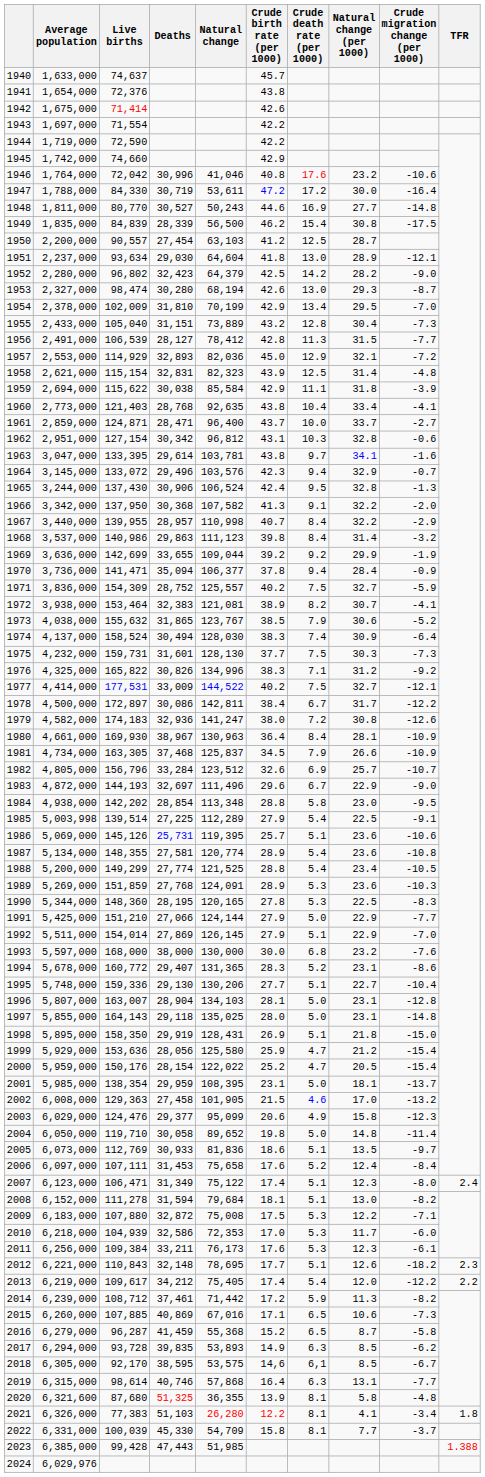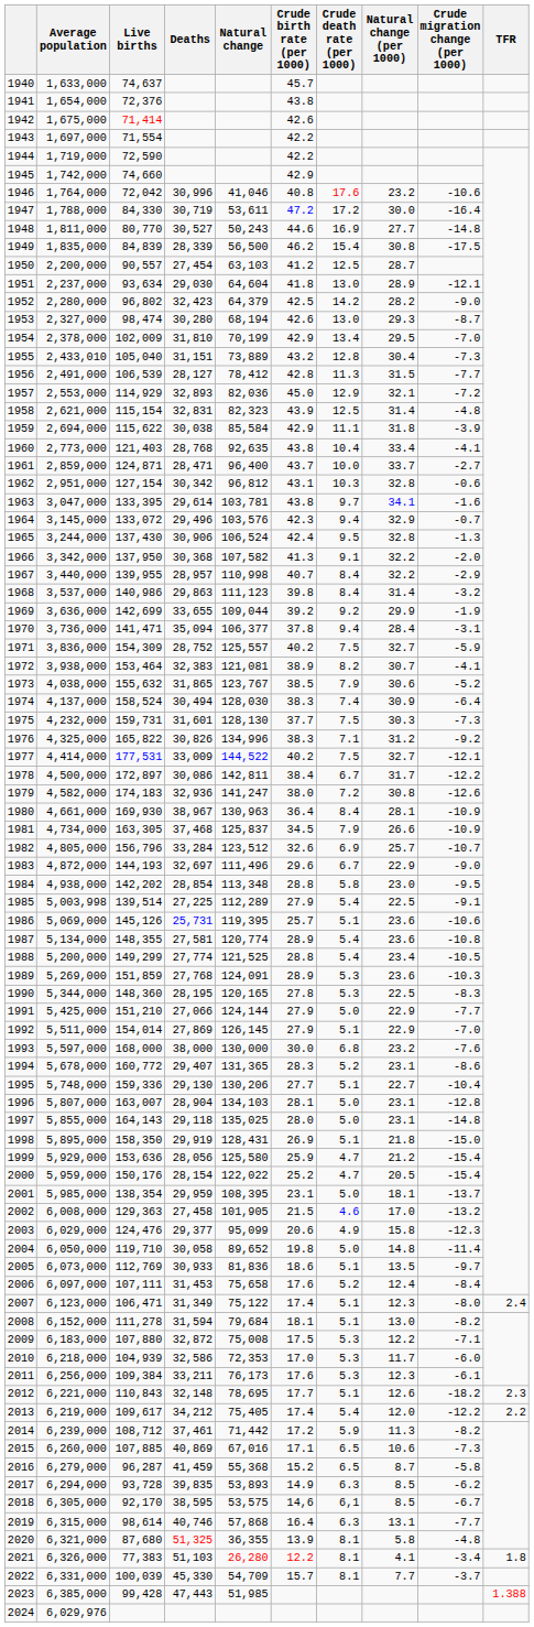 <table class="wikitable sortable" style="text-align: right;">
 <tr>
 <th></th>
 <th width="70pt">Average population </th>
 <th width="70pt">Live births</th>
 <th width="70pt">Deaths</th>
 <th width="70pt">Natural change</th>
 <th width="70pt">Crude birth rate (per 1000)</th>
 <th width="70pt">Crude death rate (per 1000)</th>
 <th width="70pt">Natural change (per 1000)</th>
 <th width="70pt">Crude migration change (per 1000)</th>
 <th width="70pt">TFR</th>
 </tr>
 <tr>
 <td>1940</td>
 <td>1,633,000</td>
 <td>74,637</td>
 <td></td>
 <td></td>
 <td>45.7</td>
 <td></td>
 <td></td>
 <td></td>
 <td></td>
 </tr>
 <tr>
 <td>1941</td>
 <td>1,654,000</td>
 <td>72,376</td>
 <td></td>
 <td></td>
 <td>43.8</td>
 <td></td>
 <td></td>
 <td></td>
 </tr>
 <tr>
 <td>1942</td>
 <td>1,675,000</td>
 <td style="color:red;">71,414</td>
 <td></td>
 <td></td>
 <td>42.6</td>
 <td></td>
 <td></td>
 <td></td>
 <td></td>
 </tr>
 <tr>
 <td>1943</td>
 <td>1,697,000</td>
 <td>71,554</td>
 <td></td>
 <td></td>
 <td>42.2</td>
 <td></td>
 <td></td>
 <td></td>
 <td></td>
 </tr>
 <tr>
 <td>1944</td>
 <td>1,719,000</td>
 <td>72,590</td>
 <td></td>
 <td></td>
 <td>42.2</td>
 <td></td>
 <td></td>
 <td></td>
 </tr>
 <tr>
 <td>1945</td>
 <td>1,742,000</td>
 <td>74,660</td>
 <td></td>
 <td></td>
 <td>42.9</td>
 <td></td>
 <td></td>
 <td></td>
 </tr>
 <tr>
 <td>1946</td>
 <td>1,764,000</td>
 <td>72,042</td>
 <td>30,996</td>
 <td>41,046</td>
 <td>40.8</td>
 <td style="color:red;">17.6</td>
 <td>23.2</td>
 <td>-10.6</td>
 </tr>
 <tr>
 <td>1947</td>
 <td>1,788,000</td>
 <td>84,330</td>
 <td>30,719</td>
 <td>53,611</td>
 <td style="color:blue;">47.2</td>
 <td>17.2</td>
 <td>30.0</td>
 <td>-16.4</td>
 </tr>
 <tr>
 <td>1948</td>
 <td>1,811,000</td>
 <td>80,770</td>
 <td>30,527</td>
 <td>50,243</td>
 <td>44.6</td>
 <td>16.9</td>
 <td>27.7</td>
 <td>-14.8</td>
 </tr>
 <tr>
 <td>1949</td>
 <td>1,835,000</td>
 <td>84,839</td>
 <td>28,339</td>
 <td>56,500</td>
 <td>46.2</td>
 <td>15.4</td>
 <td>30.8</td>
 <td>-17.5</td>
 </tr>
 <tr>
 <td>1950</td>
 <td>2,200,000</td>
 <td>90,557</td>
 <td>27,454</td>
 <td>63,103</td>
 <td>41.2</td>
 <td>12.5</td>
 <td>28.7</td>
 <td></td>
 </tr>
 <tr>
 <td>1951</td>
 <td>2,237,000</td>
 <td>93,634</td>
 <td>29,030</td>
 <td>64,604</td>
 <td>41.8</td>
 <td>13.0</td>
 <td>28.9</td>
 <td>-12.1</td>
 </tr>
 <tr>
 <td>1952</td>
 <td>2,280,000</td>
 <td>96,802</td>
 <td>32,423</td>
 <td>64,379</td>
 <td>42.5</td>
 <td>14.2</td>
 <td>28.2</td>
 <td>-9.0</td>
 </tr>
 <tr>
 <td>1953</td>
 <td>2,327,000</td>
 <td>98,474</td>
 <td>30,280</td>
 <td>68,194</td>
 <td>42.6</td>
 <td>13.0</td>
 <td>29.3</td>
 <td>-8.7</td>
 </tr>
 <tr>
 <td>1954</td>
 <td>2,378,000</td>
 <td>102,009</td>
 <td>31,810</td>
 <td>70,199</td>
 <td>42.9</td>
 <td>13.4</td>
 <td>29.5</td>
 <td>-7.0</td>
 </tr>
 <tr>
 <td>1955</td>
-<td>2,433,000</td>
+<td>2,433,010</td>
 <td>105,040</td>
 <td>31,151</td>
 <td>73,889</td>
 <td>43.2</td>
 <td>12.8</td>
 <td>30.4</td>
 <td>-7.3</td>
 </tr>
 <tr>
 <td>1956</td>
 <td>2,491,000</td>
 <td>106,539</td>
 <td>28,127</td>
 <td>78,412</td>
 <td>42.8</td>
 <td>11.3</td>
 <td>31.5</td>
 <td>-7.7</td>
 </tr>
 <tr>
 <td>1957</td>
 <td>2,553,000</td>
 <td>114,929</td>
 <td>32,893</td>
 <td>82,036</td>
 <td>45.0</td>
 <td>12.9</td>
 <td>32.1</td>
 <td>-7.2</td>
 </tr>
 <tr>
 <td>1958</td>
 <td>2,621,000</td>
 <td>115,154</td>
 <td>32,831</td>
 <td>82,323</td>
 <td>43.9</td>
 <td>12.5</td>
 <td>31.4</td>
 <td>-4.8</td>
 </tr>
 <tr>
 <td>1959</td>
 <td>2,694,000</td>
 <td>115,622</td>
 <td>30,038</td>
 <td>85,584</td>
 <td>42.9</td>
 <td>11.1</td>
 <td>31.8</td>
 <td>-3.9</td>
 </tr>
 <tr>
 <td>1960</td>
 <td>2,773,000</td>
 <td>121,403</td>
 <td>28,768</td>
 <td>92,635</td>
 <td>43.8</td>
 <td>10.4</td>
 <td>33.4</td>
 <td>-4.1</td>
 </tr>
 <tr>
 <td>1961</td>
 <td>2,859,000</td>
 <td>124,871</td>
 <td>28,471</td>
 <td>96,400</td>
 <td>43.7</td>
 <td>10.0</td>
 <td>33.7</td>
 <td>-2.7</td>
 </tr>
 <tr>
 <td>1962</td>
 <td>2,951,000</td>
 <td>127,154</td>
 <td>30,342</td>
 <td>96,812</td>
 <td>43.1</td>
 <td>10.3</td>
 <td>32.8</td>
 <td>-0.6</td>
 </tr>
 <tr>
 <td>1963</td>
 <td>3,047,000</td>
 <td>133,395</td>
 <td>29,614</td>
 <td>103,781</td>
 <td>43.8</td>
 <td>9.7</td>
 <td style="color:blue;">34.1</td>
 <td>-1.6</td>
 </tr>
 <tr>
 <td>1964</td>
 <td>3,145,000</td>
 <td>133,072</td>
 <td>29,496</td>
 <td>103,576</td>
 <td>42.3</td>
 <td>9.4</td>
 <td>32.9</td>
 <td>-0.7</td>
 </tr>
 <tr>
 <td>1965</td>
 <td>3,244,000</td>
 <td>137,430</td>
 <td>30,906</td>
 <td>106,524</td>
 <td>42.4</td>
 <td>9.5</td>
 <td>32.8</td>
 <td>-1.3</td>
 </tr>
 <tr>
 <td>1966</td>
 <td>3,342,000</td>
 <td>137,950</td>
 <td>30,368</td>
 <td>107,582</td>
 <td>41.3</td>
 <td>9.1</td>
 <td>32.2</td>
 <td>-2.0</td>
 </tr>
 <tr>
 <td>1967</td>
 <td>3,440,000</td>
 <td>139,955</td>
 <td>28,957</td>
 <td>110,998</td>
 <td>40.7</td>
 <td>8.4</td>
 <td>32.2</td>
 <td>-2.9</td>
 </tr>
 <tr>
 <td>1968</td>
 <td>3,537,000</td>
 <td>140,986</td>
 <td>29,863</td>
 <td>111,123</td>
 <td>39.8</td>
 <td>8.4</td>
 <td>31.4</td>
 <td>-3.2</td>
 </tr>
 <tr>
 <td>1969</td>
 <td>3,636,000</td>
 <td>142,699</td>
 <td>33,655</td>
 <td>109,044</td>
 <td>39.2</td>
 <td>9.2</td>
 <td>29.9</td>
 <td>-1.9</td>
 </tr>
 <tr>
 <td>1970</td>
 <td>3,736,000</td>
 <td>141,471</td>
 <td>35,094</td>
 <td>106,377</td>
 <td>37.8</td>
 <td>9.4</td>
 <td>28.4</td>
-<td>-0.9</td>
+<td>-3.1</td>
 </tr>
 <tr>
 <td>1971</td>
 <td>3,836,000</td>
 <td>154,309</td>
 <td>28,752</td>
 <td>125,557</td>
 <td>40.2</td>
 <td>7.5</td>
 <td>32.7</td>
 <td>-5.9</td>
 </tr>
 <tr>
 <td>1972</td>
 <td>3,938,000</td>
 <td>153,464</td>
 <td>32,383</td>
 <td>121,081</td>
 <td>38.9</td>
 <td>8.2</td>
 <td>30.7</td>
 <td>-4.1</td>
 </tr>
 <tr>
 <td>1973</td>
 <td>4,038,000</td>
 <td>155,632</td>
 <td>31,865</td>
 <td>123,767</td>
 <td>38.5</td>
 <td>7.9</td>
 <td>30.6</td>
 <td>-5.2</td>
 </tr>
 <tr>
 <td>1974</td>
 <td>4,137,000</td>
 <td>158,524</td>
 <td>30,494</td>
 <td>128,030</td>
 <td>38.3</td>
 <td>7.4</td>
 <td>30.9</td>
 <td>-6.4</td>
 </tr>
 <tr>
 <td>1975</td>
 <td>4,232,000</td>
 <td>159,731</td>
 <td>31,601</td>
 <td>128,130</td>
 <td>37.7</td>
 <td>7.5</td>
 <td>30.3</td>
 <td>-7.3</td>
 </tr>
 <tr>
 <td>1976</td>
 <td>4,325,000</td>
 <td>165,822</td>
 <td>30,826</td>
 <td>134,996</td>
 <td>38.3</td>
 <td>7.1</td>
 <td>31.2</td>
 <td>-9.2</td>
 </tr>
 <tr>
 <td>1977</td>
 <td>4,414,000</td>
 <td style="color:blue;">177,531</td>
 <td>33,009</td>
 <td style="color:blue;">144,522</td>
 <td>40.2</td>
 <td>7.5</td>
 <td>32.7</td>
 <td>-12.1</td>
 </tr>
 <tr>
 <td>1978</td>
 <td>4,500,000</td>
 <td>172,897</td>
 <td>30,086</td>
 <td>142,811</td>
 <td>38.4</td>
 <td>6.7</td>
 <td>31.7</td>
 <td>-12.2</td>
 </tr>
 <tr>
 <td>1979</td>
 <td>4,582,000</td>
 <td>174,183</td>
 <td>32,936</td>
 <td>141,247</td>
 <td>38.0</td>
 <td>7.2</td>
 <td>30.8</td>
 <td>-12.6</td>
 </tr>
 <tr>
 <td>1980</td>
 <td>4,661,000</td>
 <td>169,930</td>
 <td>38,967</td>
 <td>130,963</td>
 <td>36.4</td>
 <td>8.4</td>
 <td>28.1</td>
 <td>-10.9</td>
 </tr>
 <tr>
 <td>1981</td>
 <td>4,734,000</td>
 <td>163,305</td>
 <td>37,468</td>
 <td>125,837</td>
 <td>34.5</td>
 <td>7.9</td>
 <td>26.6</td>
 <td>-10.9</td>
 </tr>
 <tr>
 <td>1982</td>
 <td>4,805,000</td>
 <td>156,796</td>
 <td>33,284</td>
 <td>123,512</td>
 <td>32.6</td>
 <td>6.9</td>
 <td>25.7</td>
 <td>-10.7</td>
 </tr>
 <tr>
 <td>1983</td>
 <td>4,872,000</td>
 <td>144,193</td>
 <td>32,697</td>
 <td>111,496</td>
 <td>29.6</td>
 <td>6.7</td>
 <td>22.9</td>
 <td>-9.0</td>
 </tr>
 <tr>
 <td>1984</td>
 <td>4,938,000</td>
 <td>142,202</td>
 <td>28,854</td>
 <td>113,348</td>
 <td>28.8</td>
 <td>5.8</td>
 <td>23.0</td>
 <td>-9.5</td>
 </tr>
 <tr>
 <td>1985</td>
 <td>5,003,998</td>
 <td>139,514</td>
 <td>27,225</td>
 <td>112,289</td>
 <td>27.9</td>
 <td>5.4</td>
 <td>22.5</td>
 <td>-9.1</td>
 </tr>
 <tr>
 <td>1986</td>
 <td>5,069,000</td>
 <td>145,126</td>
 <td style="color:blue;">25,731</td>
 <td>119,395</td>
 <td>25.7</td>
 <td>5.1</td>
 <td>23.6</td>
 <td>-10.6</td>
 </tr>
 <tr>
 <td>1987</td>
 <td>5,134,000</td>
 <td>148,355</td>
 <td>27,581</td>
 <td>120,774</td>
 <td>28.9</td>
 <td>5.4</td>
 <td>23.6</td>
 <td>-10.8</td>
 </tr>
 <tr>
 <td>1988</td>
 <td>5,200,000</td>
 <td>149,299</td>
 <td>27,774</td>
 <td>121,525</td>
 <td>28.8</td>
 <td>5.4</td>
 <td>23.4</td>
 <td>-10.5</td>
 </tr>
 <tr>
 <td>1989</td>
 <td>5,269,000</td>
 <td>151,859</td>
 <td>27,768</td>
 <td>124,091</td>
 <td>28.9</td>
 <td>5.3</td>
 <td>23.6</td>
 <td>-10.3</td>
 </tr>
 <tr>
 <td>1990</td>
 <td>5,344,000</td>
 <td>148,360</td>
 <td>28,195</td>
 <td>120,165</td>
 <td>27.8</td>
 <td>5.3</td>
 <td>22.5</td>
 <td>-8.3</td>
 </tr>
 <tr>
 <td>1991</td>
 <td>5,425,000</td>
 <td>151,210</td>
 <td>27,066</td>
 <td>124,144</td>
 <td>27.9</td>
 <td>5.0</td>
 <td>22.9</td>
 <td>-7.7</td>
 </tr>
 <tr>
 <td>1992</td>
 <td>5,511,000</td>
 <td>154,014</td>
 <td>27,869</td>
 <td>126,145</td>
 <td>27.9</td>
 <td>5.1</td>
 <td>22.9</td>
 <td>-7.0</td>
 </tr>
 <tr>
 <td>1993</td>
 <td>5,597,000</td>
 <td>168,000</td>
 <td>38,000</td>
 <td>130,000</td>
 <td>30.0</td>
 <td>6.8</td>
 <td>23.2</td>
 <td>-7.6</td>
 </tr>
 <tr>
 <td>1994</td>
 <td>5,678,000</td>
 <td>160,772</td>
 <td>29,407</td>
 <td>131,365</td>
 <td>28.3</td>
 <td>5.2</td>
 <td>23.1</td>
 <td>-8.6</td>
 </tr>
 <tr>
 <td>1995</td>
 <td>5,748,000</td>
 <td>159,336</td>
 <td>29,130</td>
 <td>130,206</td>
 <td>27.7</td>
 <td>5.1</td>
 <td>22.7</td>
 <td>-10.4</td>
 </tr>
 <tr>
 <td>1996</td>
 <td>5,807,000</td>
 <td>163,007</td>
 <td>28,904</td>
 <td>134,103</td>
 <td>28.1</td>
 <td>5.0</td>
 <td>23.1</td>
 <td>-12.8</td>
 </tr>
 <tr>
 <td>1997</td>
 <td>5,855,000</td>
 <td>164,143</td>
 <td>29,118</td>
 <td>135,025</td>
 <td>28.0</td>
 <td>5.0</td>
 <td>23.1</td>
 <td>-14.8</td>
 </tr>
 <tr>
 <td>1998</td>
 <td>5,895,000</td>
 <td>158,350</td>
 <td>29,919</td>
 <td>128,431</td>
 <td>26.9</td>
 <td>5.1</td>
 <td>21.8</td>
 <td>-15.0</td>
 </tr>
 <tr>
 <td>1999</td>
 <td>5,929,000</td>
 <td>153,636</td>
 <td>28,056</td>
 <td>125,580</td>
 <td>25.9</td>
 <td>4.7</td>
 <td>21.2</td>
 <td>-15.4</td>
 </tr>
 <tr>
 <td>2000</td>
 <td>5,959,000</td>
 <td>150,176</td>
 <td>28,154</td>
 <td>122,022</td>
 <td>25.2</td>
 <td>4.7</td>
 <td>20.5</td>
 <td>-15.4</td>
 </tr>
 <tr>
 <td>2001</td>
 <td>5,985,000</td>
 <td>138,354</td>
 <td>29,959</td>
 <td>108,395</td>
 <td>23.1</td>
 <td>5.0</td>
 <td>18.1</td>
 <td>-13.7</td>
 </tr>
 <tr>
 <td>2002</td>
 <td>6,008,000</td>
 <td>129,363</td>
 <td>27,458</td>
 <td>101,905</td>
 <td>21.5</td>
 <td style="color:blue;">4.6</td>
 <td>17.0</td>
 <td>-13.2</td>
 </tr>
 <tr>
 <td>2003</td>
 <td>6,029,000</td>
 <td>124,476</td>
 <td>29,377</td>
 <td>95,099</td>
 <td>20.6</td>
 <td>4.9</td>
 <td>15.8</td>
 <td>-12.3</td>
 </tr>
 <tr>
 <td>2004</td>
 <td>6,050,000</td>
 <td>119,710</td>
 <td>30,058</td>
 <td>89,652</td>
 <td>19.8</td>
 <td>5.0</td>
 <td>14.8</td>
 <td>-11.4</td>
 </tr>
 <tr>
 <td>2005</td>
 <td>6,073,000</td>
 <td>112,769</td>
 <td>30,933</td>
 <td>81,836</td>
 <td>18.6</td>
 <td>5.1</td>
 <td>13.5</td>
 <td>-9.7</td>
 </tr>
 <tr>
 <td>2006</td>
 <td>6,097,000</td>
 <td>107,111</td>
 <td>31,453</td>
 <td>75,658</td>
 <td>17.6</td>
 <td>5.2</td>
 <td>12.4</td>
 <td>-8.4</td>
 </tr>
 <tr>
 <td>2007</td>
 <td>6,123,000</td>
 <td>106,471</td>
 <td>31,349</td>
 <td>75,122</td>
 <td>17.4</td>
 <td>5.1</td>
 <td>12.3</td>
 <td>-8.0</td>
 <td>2.4</td>
 </tr>
 <tr>
 <td>2008</td>
 <td>6,152,000</td>
 <td>111,278</td>
 <td>31,594</td>
 <td>79,684</td>
 <td>18.1</td>
 <td>5.1</td>
 <td>13.0</td>
 <td>-8.2</td>
 </tr>
 <tr>
 <td>2009</td>
 <td>6,183,000</td>
 <td>107,880</td>
 <td>32,872</td>
 <td>75,008</td>
 <td>17.5</td>
 <td>5.3</td>
 <td>12.2</td>
 <td>-7.1</td>
 </tr>
 <tr>
 <td>2010</td>
 <td>6,218,000</td>
 <td>104,939</td>
 <td>32,586</td>
 <td>72,353</td>
 <td>17.0</td>
 <td>5.3</td>
 <td>11.7</td>
 <td>-6.0</td>
 </tr>
 <tr>
 <td>2011</td>
 <td>6,256,000</td>
 <td>109,384</td>
 <td>33,211</td>
 <td>76,173</td>
 <td>17.6</td>
 <td>5.3</td>
 <td>12.3</td>
 <td>-6.1</td>
 </tr>
 <tr>
 <td>2012</td>
 <td>6,221,000</td>
 <td>110,843</td>
 <td>32,148</td>
 <td>78,695</td>
 <td>17.7</td>
 <td>5.1</td>
 <td>12.6</td>
 <td>-18.2</td>
 <td>2.3</td>
 </tr>
 <tr>
 <td>2013</td>
 <td>6,219,000</td>
 <td>109,617</td>
 <td>34,212</td>
 <td>75,405</td>
 <td>17.4</td>
 <td>5.4</td>
 <td>12.0</td>
 <td>-12.2</td>
 <td>2.2</td>
 </tr>
 <tr>
 <td>2014</td>
 <td>6,239,000</td>
 <td>108,712</td>
 <td>37,461</td>
 <td>71,442</td>
 <td>17.2</td>
 <td>5.9</td>
 <td>11.3</td>
 <td>-8.2</td>
 </tr>
 <tr>
 <td>2015</td>
 <td>6,260,000</td>
 <td>107,885</td>
 <td>40,869</td>
 <td>67,016</td>
 <td>17.1</td>
 <td>6.5</td>
 <td>10.6</td>
 <td>-7.3</td>
 </tr>
 <tr>
 <td>2016</td>
 <td>6,279,000</td>
 <td>96,287</td>
 <td>41,459</td>
 <td>55,368</td>
 <td>15.2</td>
 <td>6.5</td>
 <td>8.7</td>
 <td>-5.8</td>
 </tr>
 <tr>
 <td>2017</td>
 <td>6,294,000</td>
 <td>93,728</td>
 <td>39,835</td>
 <td>53,893</td>
 <td>14.9</td>
 <td>6.3</td>
 <td>8.5</td>
 <td>-6.2</td>
 </tr>
 <tr>
 <td>2018</td>
 <td>6,305,000</td>
 <td>92,170</td>
 <td>38,595</td>
 <td>53,575</td>
 <td>14,6</td>
 <td>6,1</td>
 <td>8.5</td>
 <td>-6.7</td>
 </tr>
 <tr>
 <td>2019</td>
 <td>6,315,000</td>
 <td>98,614</td>
 <td>40,746</td>
 <td>57,868</td>
 <td>16.4</td>
 <td>6.3</td>
 <td>13.1</td>
 <td>-7.7</td>
 </tr>
 <tr>
 <td>2020</td>
-<td>6,321,600</td>
+<td>6,321,000</td>
 <td>87,680</td>
 <td style="color:red;">51,325</td>
 <td>36,355</td>
 <td>13.9</td>
 <td>8.1</td>
 <td>5.8</td>
 <td>-4.8</td>
 </tr>
 <tr>
 <td>2021</td>
 <td>6,326,000</td>
 <td>77,383</td>
 <td>51,103</td>
 <td style="color:red;">26,280</td>
 <td style="color:red;">12.2</td>
 <td>8.1</td>
 <td>4.1</td>
 <td>-3.4</td>
 <td>1.8</td>
 </tr>
 <tr>
 <td>2022</td>
 <td>6,331,000</td>
 <td>100,039</td>
 <td>45,330</td>
 <td>54,709</td>
-<td>15.8</td>
+<td>15.7</td>
 <td>8.1</td>
 <td>7.7</td>
 <td>-3.7</td>
 </tr>
 <tr>
 <td>2023</td>
 <td>6,385,000</td>
 <td>99,428</td>
 <td>47,443</td>
 <td>51,985</td>
 <td></td>
 <td></td>
 <td></td>
 <td></td>
 <td style="color:red;">1.388</td>
 </tr>
 <tr>
 <td>2024</td>
 <td>6,029,976</td>
 <td></td>
 <td></td>
 <td></td>
 <td></td>
 <td></td>
 <td></td>
 <td></td>
 <td></td>
 </tr>
 </table>
